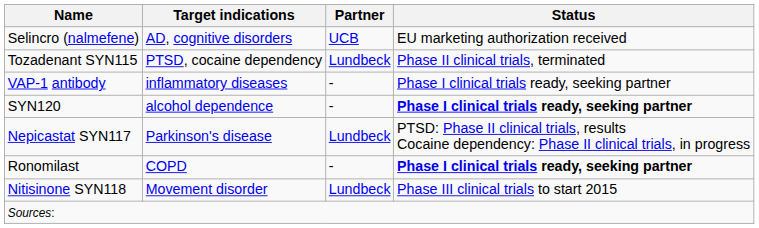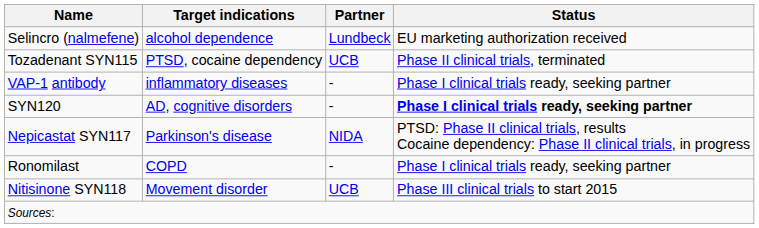 <table class="wikitable" border="1">
 <tr>
 <th>Name</th>
 <th>Target indications</th>
 <th>Partner</th>
 <th>Status</th>
 </tr>
 <tr>
 <td>Selincro (<a href='#'>nalmefene</a>)</td>
-<td><a href='#'>AD</a>, <a href='#'>cognitive disorders</a></td>
-<td><a href='#'>UCB</a></td>
+<td><a href='#'>alcohol dependence</a></td>
+<td><a href='#'>Lundbeck</a></td>
 <td>EU marketing authorization received </td>
 </tr>
 <tr>
 <td>Tozadenant SYN115</td>
 <td><a href='#'>PTSD</a>, cocaine dependency</td>
-<td><a href='#'>Lundbeck</a></td>
+<td><a href='#'>UCB</a></td>
 <td><a href='#'>Phase II clinical trials</a>, terminated </td>
 </tr>
 <tr>
 <td><a href='#'>VAP-1</a> <a href='#'>antibody</a></td>
 <td><a href='#'>inflammatory diseases</a></td>
 <td>-</td>
 <td><a href='#'>Phase I clinical trials</a> ready, seeking partner</td>
 </tr>
 <tr>
 <td>SYN120</td>
-<td><a href='#'>alcohol dependence</a></td>
+<td><a href='#'>AD</a>, <a href='#'>cognitive disorders</a></td>
 <td>-</td>
 <td><strong><a href='#'>Phase I clinical trials</a> ready, seeking partner</strong></td>
 </tr>
 <tr>
 <td><a href='#'>Nepicastat</a> SYN117</td>
 <td><a href='#'>Parkinson's disease</a></td>
-<td><a href='#'>Lundbeck</a></td>
+<td><a href='#'>NIDA</a></td>
 <td>PTSD: <a href='#'>Phase II clinical trials</a>, results  <br>Cocaine dependency: <a href='#'>Phase II clinical trials</a>, in progress</td>
 </tr>
 <tr>
 <td>Ronomilast</td>
 <td><a href='#'>COPD</a></td>
 <td>-</td>
-<td><strong><a href='#'>Phase I clinical trials</a> ready, seeking partner</strong></td>
+<td><a href='#'>Phase I clinical trials</a> ready, seeking partner</td>
 </tr>
 <tr>
 <td><a href='#'>Nitisinone</a> SYN118</td>
 <td><a href='#'>Movement disorder</a></td>
-<td><a href='#'>Lundbeck</a></td>
+<td><a href='#'>UCB</a></td>
 <td><a href='#'>Phase III clinical trials</a> to start 2015 </td>
 </tr>
 <tr>
 <td colspan=5><small><em>Sources</em>:</small></td>
 </tr>
 </table>
